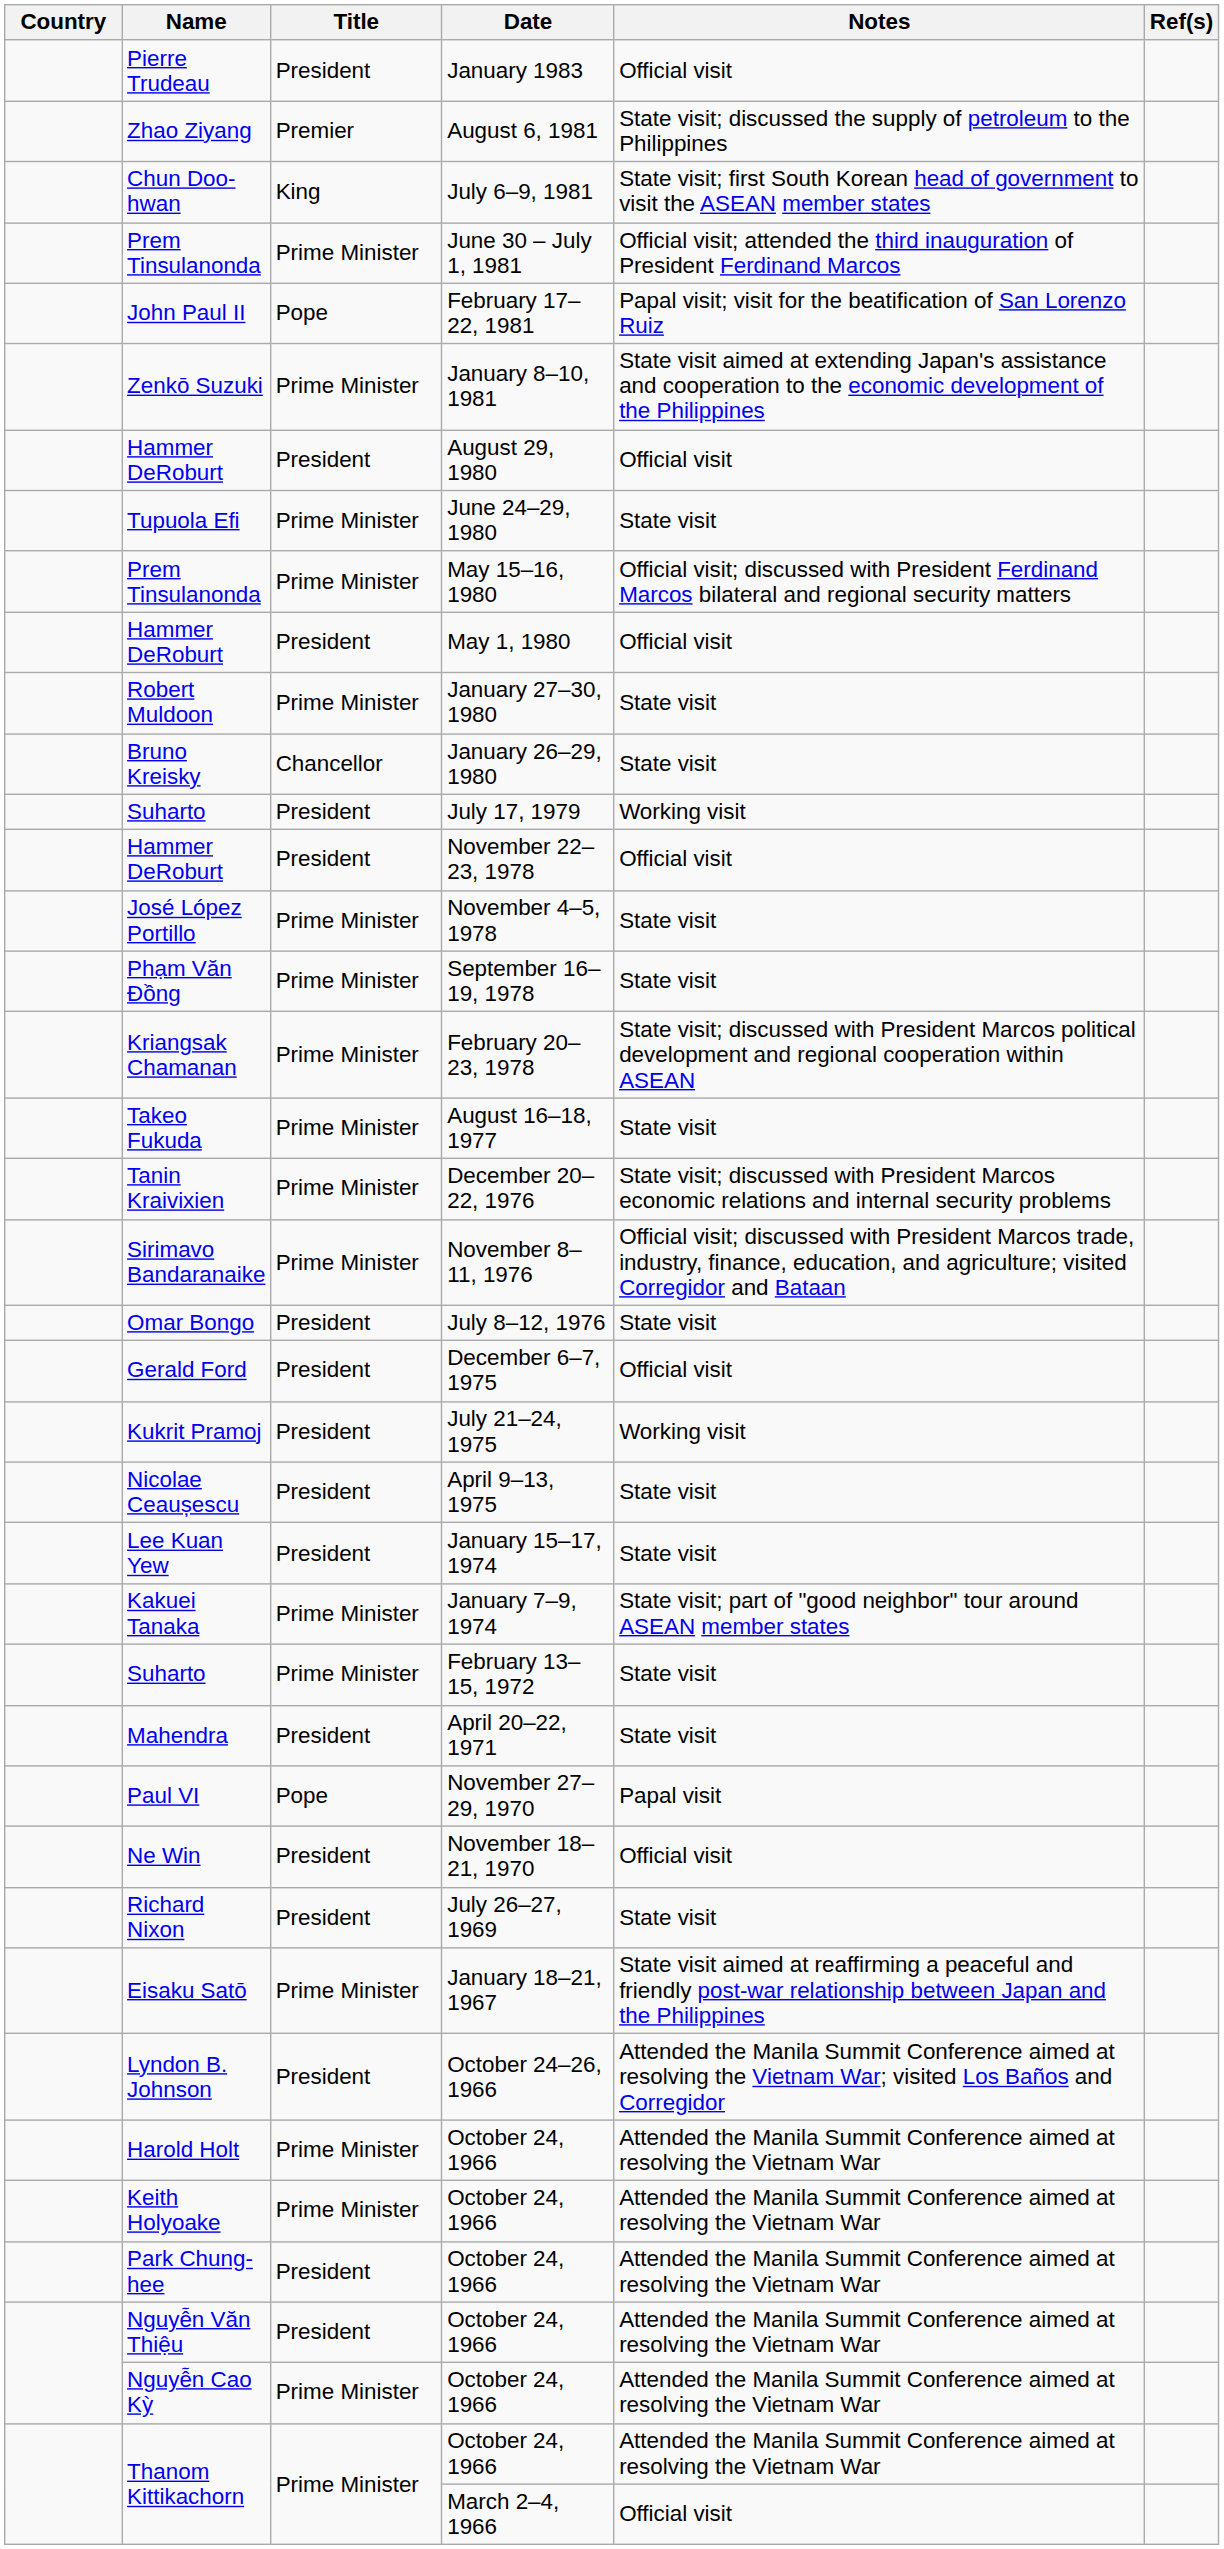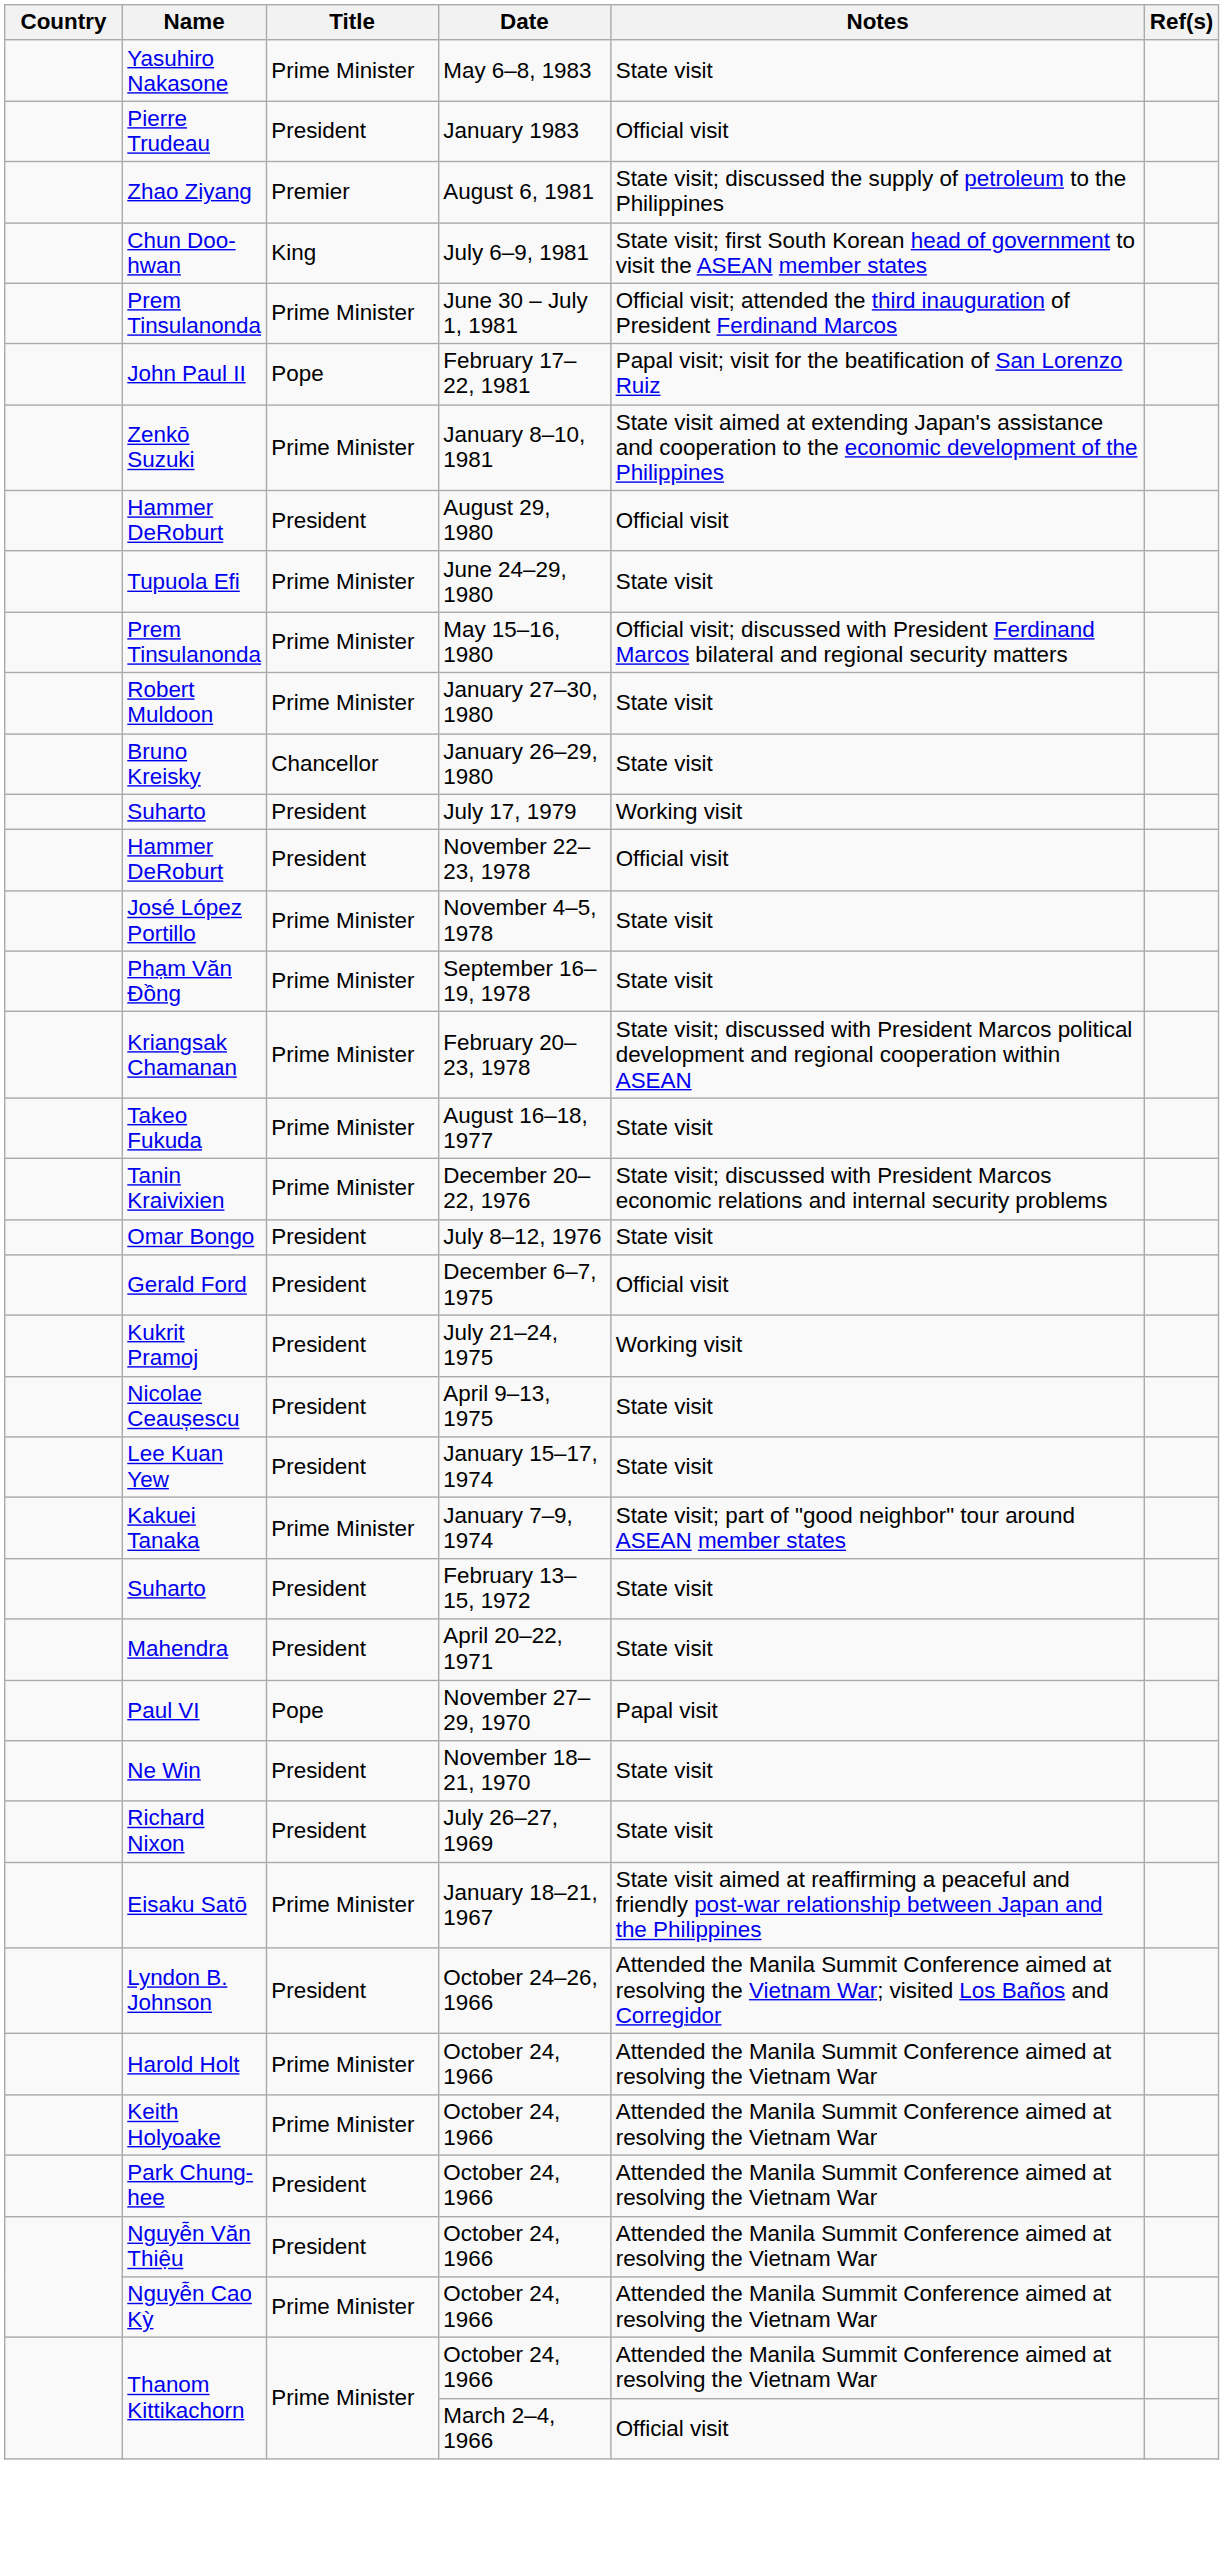 <table class="wikitable sortable">
 <tr>
 <th style="width:10%;">Country</th>
 <th style="width:10%;">Name</th>
 <th style="width:15%;">Title</th>
 <th style="width:15%;">Date</th>
 <th style="width:50%;">Notes</th>
 <th style="width:5%;">Ref(s)</th>
+</tr>
+<tr>
+<td></td>
+<td><a href='#'>Yasuhiro Nakasone</a></td>
+<td>Prime Minister</td>
+<td>May 6–8, 1983</td>
+<td>State visit</td>
+<td></td>
 </tr>
 <tr>
 <td></td>
 <td><a href='#'>Pierre Trudeau</a></td>
 <td>President</td>
 <td>January 1983</td>
 <td>Official visit</td>
 <td></td>
 </tr>
 <tr>
 <td></td>
 <td><a href='#'>Zhao Ziyang</a></td>
 <td>Premier</td>
 <td>August 6, 1981</td>
 <td>State visit; discussed the supply of <a href='#'>petroleum</a> to the Philippines</td>
 <td></td>
 </tr>
 <tr>
 <td></td>
 <td><a href='#'>Chun Doo-hwan</a></td>
 <td>King</td>
 <td>July 6–9, 1981</td>
 <td>State visit; first South Korean <a href='#'>head of government</a> to visit the <a href='#'>ASEAN</a> <a href='#'>member states</a></td>
 <td></td>
 </tr>
 <tr>
 <td></td>
 <td><a href='#'>Prem Tinsulanonda</a></td>
 <td>Prime Minister</td>
 <td>June 30 – July 1, 1981</td>
 <td>Official visit; attended the <a href='#'>third inauguration</a> of President <a href='#'>Ferdinand Marcos</a></td>
 <td></td>
 </tr>
 <tr>
 <td></td>
 <td><a href='#'>John Paul II</a></td>
 <td>Pope</td>
 <td>February 17–22, 1981</td>
 <td>Papal visit; visit for the beatification of <a href='#'>San Lorenzo Ruiz</a></td>
 <td></td>
 </tr>
 <tr>
 <td></td>
 <td><a href='#'>Zenkō Suzuki</a></td>
 <td>Prime Minister</td>
 <td>January 8–10, 1981</td>
 <td>State visit aimed at extending Japan's assistance and cooperation to the <a href='#'>economic development of the Philippines</a></td>
 <td></td>
 </tr>
 <tr>
 <td></td>
 <td><a href='#'>Hammer DeRoburt</a></td>
 <td>President</td>
 <td>August 29, 1980</td>
 <td>Official visit</td>
 <td></td>
 </tr>
 <tr>
 <td></td>
 <td><a href='#'>Tupuola Efi</a></td>
 <td>Prime Minister</td>
 <td>June 24–29, 1980</td>
 <td>State visit</td>
 <td></td>
 </tr>
 <tr>
 <td></td>
 <td><a href='#'>Prem Tinsulanonda</a></td>
 <td>Prime Minister</td>
 <td>May 15–16, 1980</td>
 <td>Official visit; discussed with President <a href='#'>Ferdinand Marcos</a> bilateral and regional security matters</td>
-<td></td>
-</tr>
-<tr>
-<td></td>
-<td><a href='#'>Hammer DeRoburt</a></td>
-<td>President</td>
-<td>May 1, 1980</td>
-<td>Official visit</td>
 <td></td>
 </tr>
 <tr>
 <td></td>
 <td><a href='#'>Robert Muldoon</a></td>
 <td>Prime Minister</td>
 <td>January 27–30, 1980</td>
 <td>State visit</td>
 <td></td>
 </tr>
 <tr>
 <td></td>
 <td><a href='#'>Bruno Kreisky</a></td>
 <td>Chancellor</td>
 <td>January 26–29, 1980</td>
 <td>State visit</td>
 <td></td>
 </tr>
 <tr>
 <td></td>
 <td><a href='#'>Suharto</a></td>
 <td>President</td>
 <td>July 17, 1979</td>
 <td>Working visit</td>
 <td></td>
 </tr>
 <tr>
 <td></td>
 <td><a href='#'>Hammer DeRoburt</a></td>
 <td>President</td>
 <td>November 22–23, 1978</td>
 <td>Official visit</td>
 <td></td>
 </tr>
 <tr>
 <td></td>
 <td><a href='#'>José López Portillo</a></td>
 <td>Prime Minister</td>
 <td>November 4–5, 1978</td>
 <td>State visit</td>
 <td></td>
 </tr>
 <tr>
 <td></td>
 <td><a href='#'>Phạm Văn Đồng</a></td>
 <td>Prime Minister</td>
 <td>September 16–19, 1978</td>
 <td>State visit</td>
 <td></td>
 </tr>
 <tr>
 <td></td>
 <td><a href='#'>Kriangsak Chamanan</a></td>
 <td>Prime Minister</td>
 <td>February 20–23, 1978</td>
 <td>State visit; discussed with President Marcos political development and regional cooperation within <a href='#'>ASEAN</a></td>
 <td></td>
 </tr>
 <tr>
 <td></td>
 <td><a href='#'>Takeo Fukuda</a></td>
 <td>Prime Minister</td>
 <td>August 16–18, 1977</td>
 <td>State visit</td>
 <td></td>
 </tr>
 <tr>
 <td></td>
 <td><a href='#'>Tanin Kraivixien</a></td>
 <td>Prime Minister</td>
 <td>December 20–22, 1976</td>
 <td>State visit; discussed with President Marcos economic relations and internal security problems</td>
 <td></td>
 </tr>
 <tr>
 <td></td>
-<td><a href='#'>Sirimavo Bandaranaike</a></td>
-<td>Prime Minister</td>
-<td>November 8–11, 1976</td>
-<td>Official visit; discussed with President Marcos trade, industry, finance, education, and agriculture; visited <a href='#'>Corregidor</a> and <a href='#'>Bataan</a></td>
-<td></td>
-</tr>
-<tr>
-<td></td>
 <td><a href='#'>Omar Bongo</a></td>
 <td>President</td>
 <td>July 8–12, 1976</td>
 <td>State visit</td>
 <td></td>
 </tr>
 <tr>
 <td></td>
 <td><a href='#'>Gerald Ford</a></td>
 <td>President</td>
 <td>December 6–7, 1975</td>
 <td>Official visit</td>
 <td></td>
 </tr>
 <tr>
 <td></td>
 <td><a href='#'>Kukrit Pramoj</a></td>
 <td>President</td>
 <td>July 21–24, 1975</td>
 <td>Working visit</td>
 <td></td>
 </tr>
 <tr>
 <td></td>
 <td><a href='#'>Nicolae Ceaușescu</a></td>
 <td>President</td>
 <td>April 9–13, 1975</td>
 <td>State visit</td>
 <td></td>
 </tr>
 <tr>
 <td></td>
 <td><a href='#'>Lee Kuan Yew</a></td>
 <td>President</td>
 <td>January 15–17, 1974</td>
 <td>State visit</td>
 <td></td>
 </tr>
 <tr>
 <td></td>
 <td><a href='#'>Kakuei Tanaka</a></td>
 <td>Prime Minister</td>
 <td>January 7–9, 1974</td>
 <td>State visit; part of "good neighbor" tour around <a href='#'>ASEAN</a> <a href='#'>member states</a></td>
 <td></td>
 </tr>
 <tr>
 <td></td>
 <td><a href='#'>Suharto</a></td>
-<td>Prime Minister</td>
+<td>President</td>
 <td>February 13–15, 1972</td>
 <td>State visit</td>
 <td></td>
 </tr>
 <tr>
 <td></td>
 <td><a href='#'>Mahendra</a></td>
 <td>President</td>
 <td>April 20–22, 1971</td>
 <td>State visit</td>
 <td></td>
 </tr>
 <tr>
 <td></td>
 <td><a href='#'>Paul VI</a></td>
 <td>Pope</td>
 <td>November 27–29, 1970</td>
 <td>Papal visit</td>
 <td></td>
 </tr>
 <tr>
 <td></td>
 <td><a href='#'>Ne Win</a></td>
 <td>President</td>
 <td>November 18–21, 1970</td>
-<td>Official visit</td>
+<td>State visit</td>
 <td></td>
 </tr>
 <tr>
 <td></td>
 <td><a href='#'>Richard Nixon</a></td>
 <td>President</td>
 <td>July 26–27, 1969</td>
 <td>State visit</td>
 <td></td>
 </tr>
 <tr>
 <td></td>
 <td><a href='#'>Eisaku Satō</a></td>
 <td>Prime Minister</td>
 <td>January 18–21, 1967</td>
 <td>State visit aimed at reaffirming a peaceful and friendly <a href='#'>post-war relationship between Japan and the Philippines</a></td>
 <td></td>
 </tr>
 <tr>
 <td></td>
 <td><a href='#'>Lyndon B. Johnson</a></td>
 <td>President</td>
 <td>October 24–26, 1966</td>
 <td>Attended the Manila Summit Conference aimed at resolving the <a href='#'>Vietnam War</a>; visited <a href='#'>Los Baños</a> and <a href='#'>Corregidor</a></td>
 <td></td>
 </tr>
 <tr>
 <td></td>
 <td><a href='#'>Harold Holt</a></td>
 <td>Prime Minister</td>
 <td>October 24, 1966</td>
 <td>Attended the Manila Summit Conference aimed at resolving the Vietnam War</td>
 <td></td>
 </tr>
 <tr>
 <td></td>
 <td><a href='#'>Keith Holyoake</a></td>
 <td>Prime Minister</td>
 <td>October 24, 1966</td>
 <td>Attended the Manila Summit Conference aimed at resolving the Vietnam War</td>
 <td></td>
 </tr>
 <tr>
 <td></td>
 <td><a href='#'>Park Chung-hee</a></td>
 <td>President</td>
 <td>October 24, 1966</td>
 <td>Attended the Manila Summit Conference aimed at resolving the Vietnam War</td>
 <td></td>
 </tr>
 <tr>
 <td rowspan="2"></td>
 <td><a href='#'>Nguyễn Văn Thiệu</a></td>
 <td>President</td>
 <td>October 24, 1966</td>
 <td>Attended the Manila Summit Conference aimed at resolving the Vietnam War</td>
 <td></td>
 </tr>
 <tr>
 <td><a href='#'>Nguyễn Cao Kỳ</a></td>
 <td>Prime Minister</td>
 <td>October 24, 1966</td>
 <td>Attended the Manila Summit Conference aimed at resolving the Vietnam War</td>
 <td></td>
 </tr>
 <tr>
 <td rowspan="2"></td>
 <td rowspan="2"><a href='#'>Thanom Kittikachorn</a></td>
 <td rowspan="2">Prime Minister</td>
 <td>October 24, 1966</td>
 <td>Attended the Manila Summit Conference aimed at resolving the Vietnam War</td>
 <td></td>
 </tr>
 <tr>
 <td>March 2–4, 1966</td>
 <td>Official visit</td>
 <td></td>
 </tr>
 </table>
